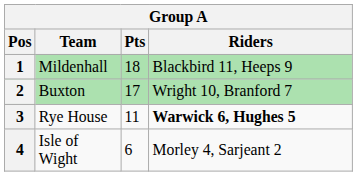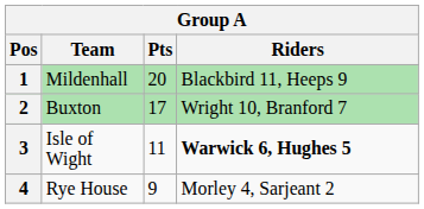 <table class="wikitable">
 <tr>
 <th colspan="4">Group A</th>
 </tr>
 <tr>
 <th width=20>Pos</th>
 <th width=80>Team</th>
 <th width=20>Pts</th>
 <th width=200>Riders</th>
 </tr>
 <tr style="background:#ACE1AF;">
 <th>1</th>
 <td>Mildenhall</td>
-<td>18</td>
+<td>20</td>
 <td>Blackbird 11, Heeps 9</td>
 </tr>
 <tr style="background:#ACE1AF;">
 <th>2</th>
 <td>Buxton</td>
 <td>17</td>
 <td>Wright 10, Branford 7</td>
 </tr>
 <tr>
 <th>3</th>
-<td>Rye House</td>
+<td>Isle of Wight</td>
 <td>11</td>
 <td><strong>Warwick 6, Hughes 5</strong></td>
 </tr>
 <tr>
 <th>4</th>
-<td>Isle of Wight</td>
-<td>6</td>
+<td>Rye House</td>
+<td>9</td>
 <td>Morley 4, Sarjeant 2</td>
 </tr>
 </table>
